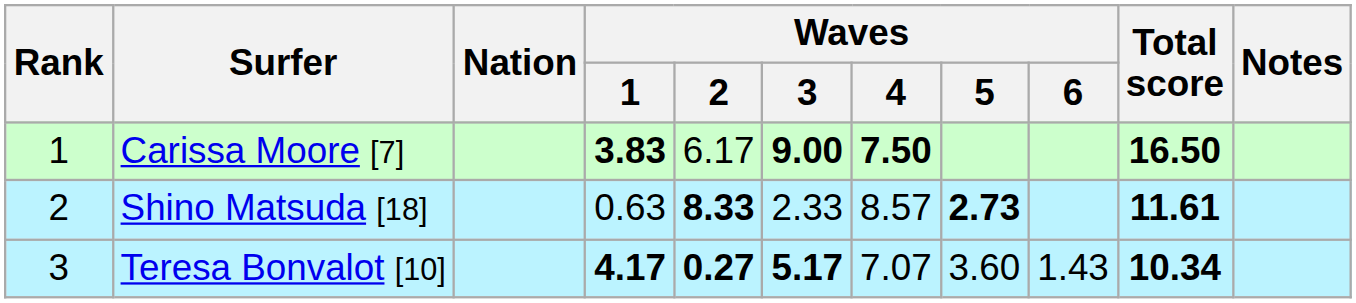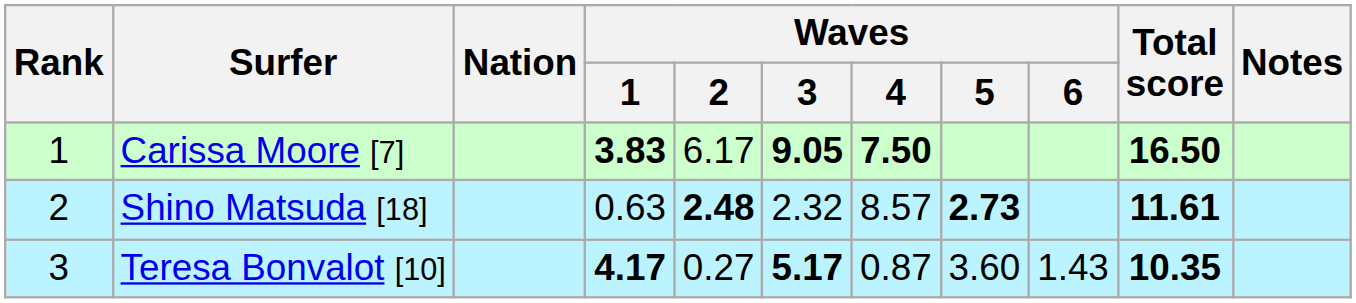 <table class="wikitable sortable" style="text-align:center">
 <tr>
 <th rowspan=2>Rank</th>
 <th rowspan=2>Surfer</th>
 <th rowspan=2>Nation</th>
 <th colspan=6>Waves</th>
 <th rowspan=2>Total<br>score</th>
 <th rowspan=2>Notes</th>
 </tr>
 <tr>
 <th>1</th>
 <th>2</th>
 <th>3</th>
 <th>4</th>
 <th>5</th>
 <th>6</th>
 </tr>
 <tr bgcolor=ccffcc>
 <td>1</td>
 <td align=left><a href='#'>Carissa Moore</a> <small>[7]</small></td>
 <td align=left></td>
 <td><strong>3.83</strong></td>
 <td>6.17</td>
-<td><strong>9.00</strong></td>
+<td><strong>9.05</strong></td>
 <td><strong>7.50</strong></td>
 <td></td>
 <td></td>
 <td><strong>16.50</strong></td>
 <td></td>
 </tr>
 <tr bgcolor=bbf3ff>
 <td>2</td>
 <td align=left><a href='#'>Shino Matsuda</a> <small>[18]</small></td>
 <td align=left></td>
 <td>0.63</td>
-<td><strong>8.33</strong></td>
-<td>2.33</td>
+<td><strong>2.48</strong></td>
+<td>2.32</td>
 <td>8.57</td>
 <td><strong>2.73</strong></td>
 <td></td>
 <td><strong>11.61</strong></td>
 <td></td>
 </tr>
 <tr bgcolor=bbf3ff>
 <td>3</td>
 <td align=left><a href='#'>Teresa Bonvalot</a> <small>[10]</small></td>
 <td align=left></td>
 <td><strong>4.17</strong></td>
-<td><strong>0.27</strong></td>
+<td>0.27</td>
 <td><strong>5.17</strong></td>
-<td>7.07</td>
+<td>0.87</td>
 <td>3.60</td>
 <td>1.43</td>
-<td><strong>10.34</strong></td>
+<td><strong>10.35</strong></td>
 <td></td>
 </tr>
 </table>
